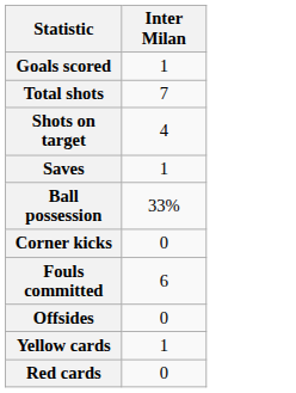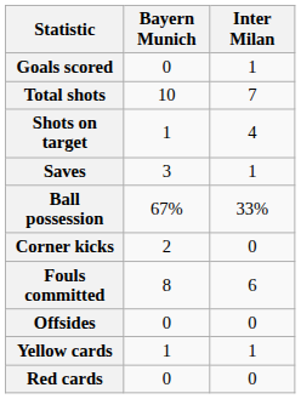 <table class="wikitable plainrowheaders" style="text-align:center">
 <tr>
 <th scope="col" style="width:100px">Statistic</th>
+<th scope="col" style="width:70px">Bayern Munich</th>
 <th scope="col" style="width:70px">Inter Milan</th>
 </tr>
 <tr>
 <th scope=row>Goals scored</th>
+<td>0</td>
 <td>1</td>
 </tr>
 <tr>
 <th scope=row>Total shots</th>
+<td>10</td>
 <td>7</td>
 </tr>
 <tr>
 <th scope=row>Shots on target</th>
+<td>1</td>
 <td>4</td>
 </tr>
 <tr>
 <th scope=row>Saves</th>
+<td>3</td>
 <td>1</td>
 </tr>
 <tr>
 <th scope=row>Ball possession</th>
+<td>67%</td>
 <td>33%</td>
 </tr>
 <tr>
 <th scope=row>Corner kicks</th>
+<td>2</td>
 <td>0</td>
 </tr>
 <tr>
 <th scope=row>Fouls committed</th>
+<td>8</td>
 <td>6</td>
 </tr>
 <tr>
 <th scope=row>Offsides</th>
 <td>0</td>
+<td>0</td>
 </tr>
 <tr>
 <th scope=row>Yellow cards</th>
+<td>1</td>
 <td>1</td>
 </tr>
 <tr>
 <th scope=row>Red cards</th>
 <td>0</td>
+<td>0</td>
 </tr>
 </table>
